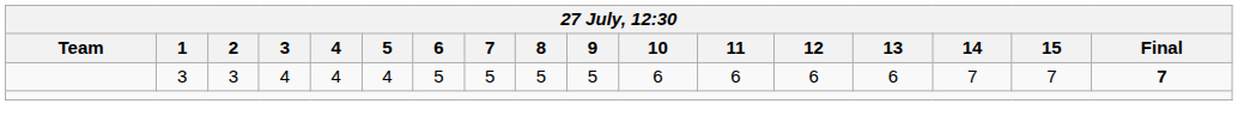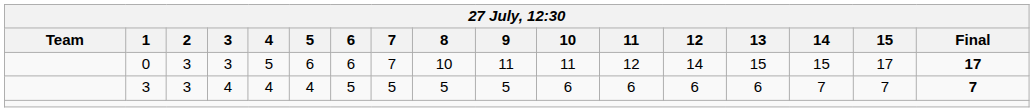 <table class=wikitable style="text-align:center; width: 55%">
 <tr>
 <th colspan=17><em>27 July, 12:30</em></th>
 </tr>
 <tr>
 <th>Team</th>
 <th>1</th>
 <th>2</th>
 <th>3</th>
 <th>4</th>
 <th>5</th>
 <th>6</th>
 <th>7</th>
 <th>8</th>
 <th>9</th>
 <th>10</th>
 <th>11</th>
 <th>12</th>
 <th>13</th>
 <th>14</th>
 <th>15</th>
 <th>Final</th>
 </tr>
 <tr>
+<td align=left><strong></strong></td>
+<td>0</td>
+<td>3</td>
+<td>3</td>
+<td>5</td>
+<td>6</td>
+<td>6</td>
+<td>7</td>
+<td>10</td>
+<td>11</td>
+<td>11</td>
+<td>12</td>
+<td>14</td>
+<td>15</td>
+<td>15</td>
+<td>17</td>
+<td><strong>17</strong></td>
+</tr>
+<tr>
 <td align=left></td>
 <td>3</td>
 <td>3</td>
 <td>4</td>
 <td>4</td>
 <td>4</td>
 <td>5</td>
 <td>5</td>
 <td>5</td>
 <td>5</td>
 <td>6</td>
 <td>6</td>
 <td>6</td>
 <td>6</td>
 <td>7</td>
 <td>7</td>
 <td><strong>7</strong></td>
 </tr>
 <tr>
 <td colspan=17></td>
 </tr>
 </table>
